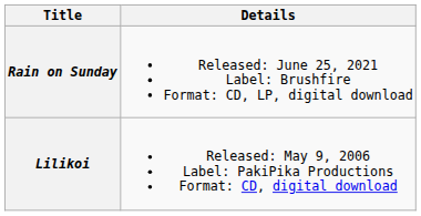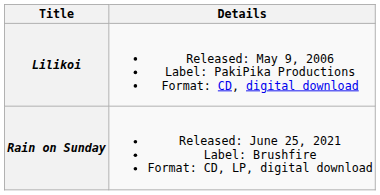 <table class="wikitable plainrowheaders" style="text-align:center;">
 <tr>
 <th>Title</th>
 <th>Details</th>
 </tr>
 <tr>
+<th scope="row"><em>Lilikoi</em></th>
+<td><br><ul><li>Released: May 9, 2006</li><li>Label: PakiPika Productions</li><li>Format: <a href='#'>CD</a>, <a href='#'>digital download</a></li></ul></td>
+</tr>
+<tr>
 <th scope="row"><em>Rain on Sunday</em></th>
 <td><br><ul><li>Released: June 25, 2021</li><li>Label: Brushfire</li><li>Format: CD, LP, digital download</li></ul></td>
 </tr>
-<tr>
-<th scope="row"><em>Lilikoi</em></th>
-<td><br><ul><li>Released: May 9, 2006</li><li>Label: PakiPika Productions</li><li>Format: <a href='#'>CD</a>, <a href='#'>digital download</a></li></ul></td>
-</tr>
 </table>
